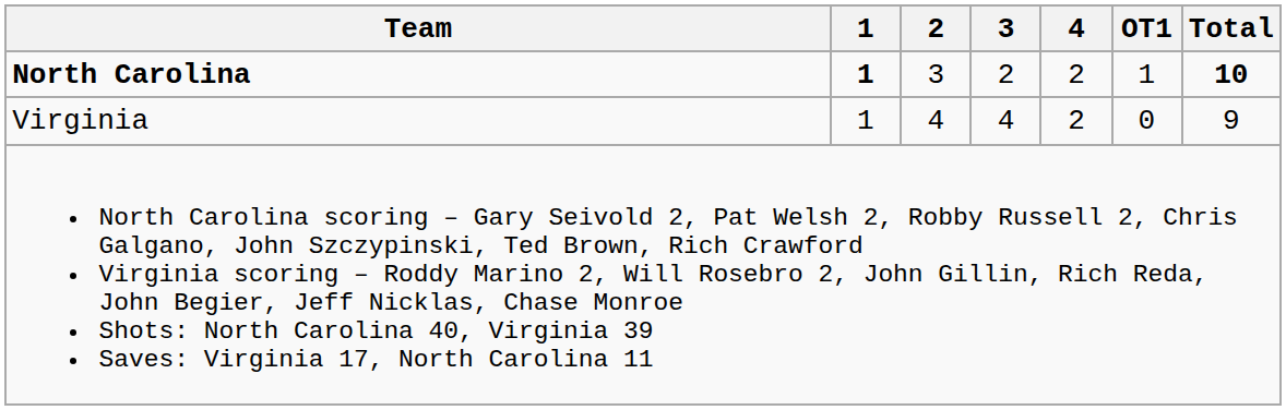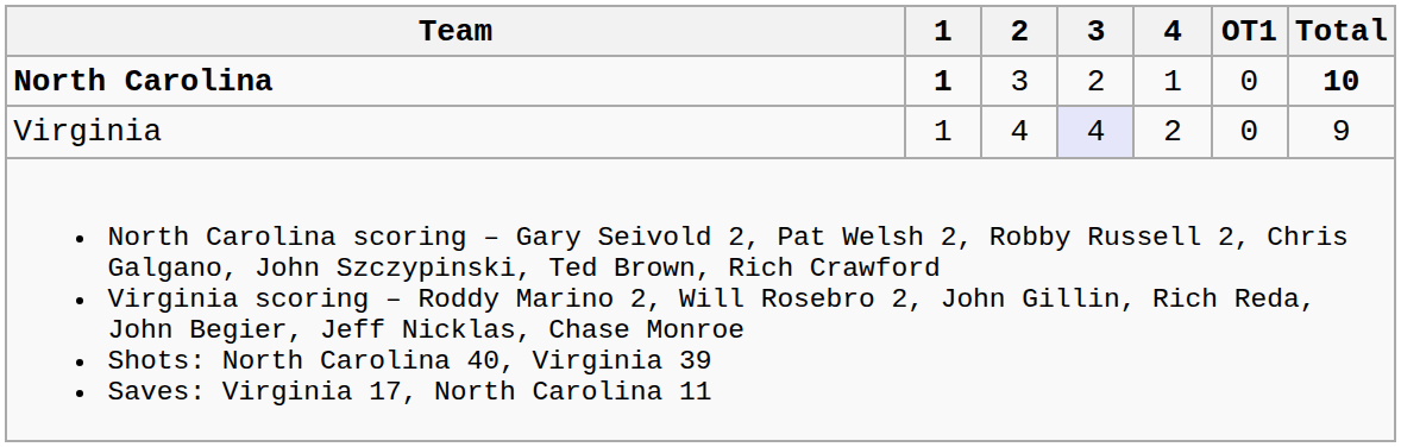 <table class="wikitable" style="text-align:center; max-width:45em">
 <tr>
 <th>Team</th>
 <th style="width:2em">1</th>
 <th style="width:2em">2</th>
 <th style="width:2em">3</th>
 <th style="width:2em">4</th>
 <th style="width:2em">OT1</th>
 <th style="width:2em">Total</th>
 </tr>
 <tr>
 <td style="text-align:left"><strong>North Carolina</strong></td>
 <td><strong>1</strong></td>
 <td>3</td>
 <td>2</td>
-<td>2</td>
 <td>1</td>
+<td>0</td>
 <td><strong>10</strong></td>
 </tr>
 <tr>
 <td style="text-align:left">Virginia</td>
 <td>1</td>
 <td>4</td>
-<td>4</td>
+<td style="background: lavender;">4</td>
 <td>2</td>
 <td>0</td>
 <td>9</td>
 </tr>
 <tr>
 <td colspan=7 style="font-size:88%; text-align:left"><br><ul><li>North Carolina scoring – Gary Seivold 2, Pat Welsh 2, Robby Russell 2, Chris Galgano, John Szczypinski, Ted Brown, Rich Crawford</li><li>Virginia scoring – Roddy Marino 2, Will Rosebro 2, John Gillin, Rich Reda, John Begier, Jeff Nicklas, Chase Monroe</li><li>Shots: North Carolina 40, Virginia 39</li><li>Saves: Virginia 17, North Carolina 11</li></ul></td>
 </tr>
 </table>
